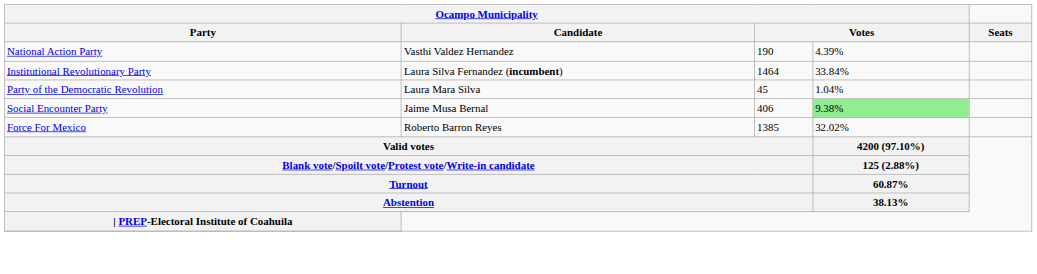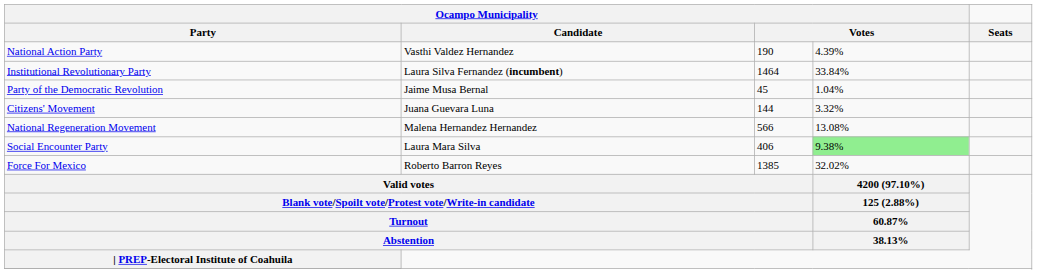 <table class="wikitable collapsible collapsed" style="font-size:95%; width:72%; line-height:126%; margin-bottom:0">
 <tr>
 <th Colspan = 4><strong><a href='#'>Ocampo Municipality</a></strong></th>
 </tr>
 <tr style="background:#efefef;">
 <th Colspan = 1><strong>Party</strong></th>
 <th Colspan = 1><strong>Candidate</strong></th>
 <th Colspan = 2><strong>Votes</strong></th>
 <th Colspan = 1><strong>Seats</strong></th>
 </tr>
 <tr>
 <td> <a href='#'>National Action Party</a></td>
 <td>Vasthi Valdez Hernandez</td>
 <td>190</td>
 <td>4.39%</td>
 <td></td>
 </tr>
 <tr>
 <td> <a href='#'>Institutional Revolutionary Party</a></td>
 <td>Laura Silva Fernandez (<strong>incumbent</strong>)</td>
 <td>1464</td>
 <td>33.84%</td>
 <td></td>
 </tr>
 <tr>
 <td> <a href='#'>Party of the Democratic Revolution</a></td>
-<td>Laura Mara Silva</td>
+<td>Jaime Musa Bernal</td>
 <td>45</td>
 <td>1.04%</td>
 <td></td>
 </tr>
 <tr>
+<td> <a href='#'>Citizens' Movement</a></td>
+<td>Juana Guevara Luna</td>
+<td>144</td>
+<td>3.32%</td>
+<td></td>
+</tr>
+<tr>
+<td> <a href='#'>National Regeneration Movement</a></td>
+<td>Malena Hernandez Hernandez</td>
+<td>566</td>
+<td>13.08%</td>
+<td></td>
+</tr>
+<tr>
 <td><a href='#'>Social Encounter Party</a></td>
-<td>Jaime Musa Bernal</td>
+<td>Laura Mara Silva</td>
 <td>406</td>
 <td style="background: lightgreen;">9.38%</td>
 <td></td>
 </tr>
 <tr>
 <td><a href='#'>Force For Mexico</a></td>
 <td>Roberto Barron Reyes</td>
 <td>1385</td>
 <td>32.02%</td>
 <td></td>
 </tr>
 <tr>
 <th Colspan = 3><strong>Valid votes</strong></th>
 <th>4200 (97.10%)</th>
 </tr>
 <tr>
 <th Colspan = 3><strong><a href='#'>Blank vote</a>/<a href='#'>Spoilt vote</a>/<a href='#'>Protest vote</a>/<a href='#'>Write-in candidate</a></strong></th>
 <th>125 (2.88%)</th>
 </tr>
 <tr>
 <th Colspan = 3><strong><a href='#'>Turnout</a></strong></th>
 <th>60.87%</th>
 </tr>
 <tr>
 <th Colspan = 3><strong><a href='#'>Abstention</a></strong></th>
 <th>38.13%</th>
 </tr>
 <tr>
 <th Colspan =>| <a href='#'>PREP</a>-Electoral Institute of Coahuila</th>
 </tr>
 <tr>
 </tr>
 </table>
